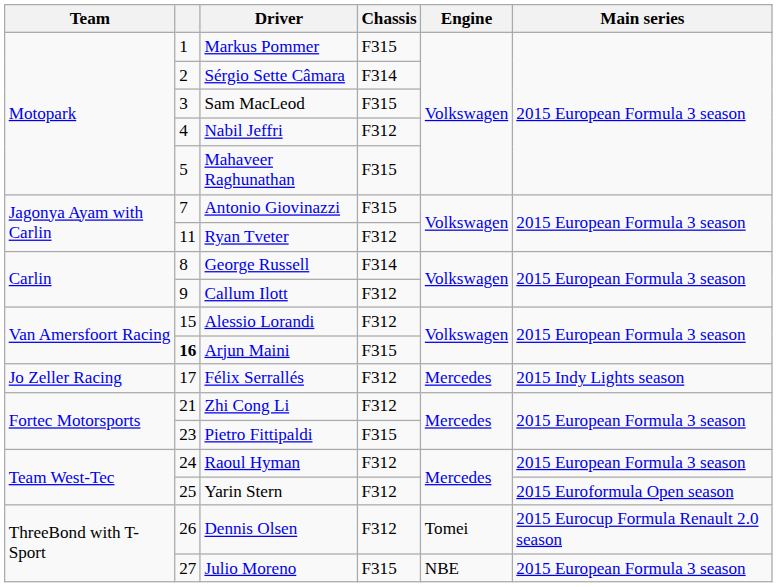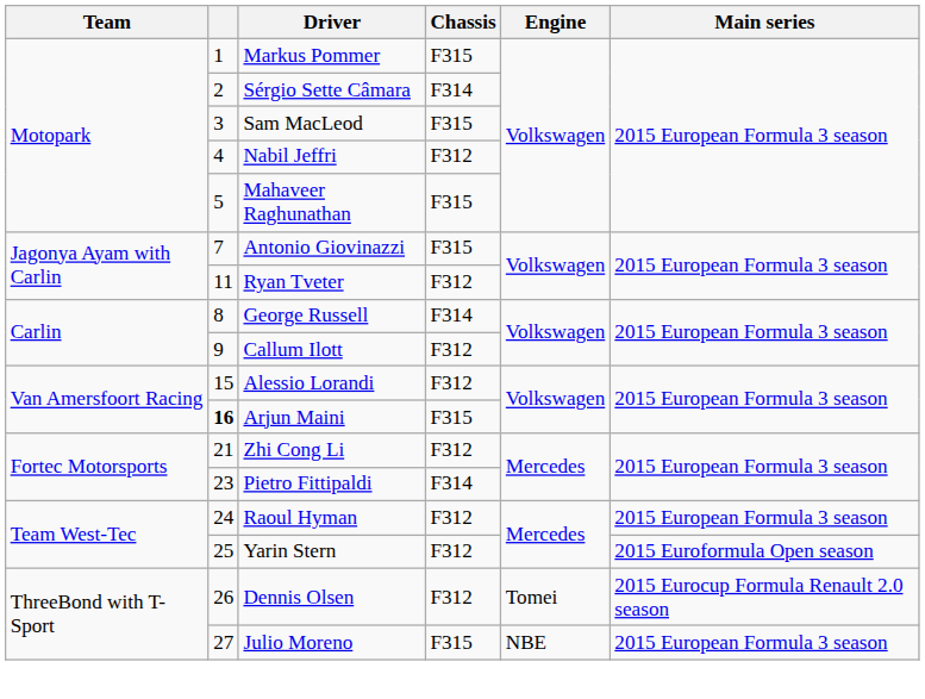 <table class="wikitable" style="font-size: 85%;">
 <tr>
 <th>Team</th>
 <th></th>
 <th>Driver</th>
 <th>Chassis</th>
 <th>Engine</th>
 <th>Main series</th>
 </tr>
 <tr>
 <td rowspan=5> <a href='#'>Motopark</a></td>
 <td>1</td>
 <td> <a href='#'>Markus Pommer</a></td>
 <td>F315</td>
 <td rowspan=5><a href='#'>Volkswagen</a></td>
 <td rowspan=5><a href='#'>2015 European Formula 3 season</a></td>
 </tr>
 <tr>
 <td>2</td>
 <td> <a href='#'>Sérgio Sette Câmara</a></td>
 <td>F314</td>
 </tr>
 <tr>
 <td>3</td>
 <td> Sam MacLeod</td>
 <td>F315</td>
 </tr>
 <tr>
 <td>4</td>
 <td> <a href='#'>Nabil Jeffri</a></td>
 <td>F312</td>
 </tr>
 <tr>
 <td>5</td>
 <td> <a href='#'>Mahaveer Raghunathan</a></td>
 <td>F315</td>
 </tr>
 <tr>
 <td rowspan=2> <a href='#'>Jagonya Ayam with Carlin</a></td>
 <td>7</td>
 <td> <a href='#'>Antonio Giovinazzi</a></td>
 <td>F315</td>
 <td rowspan=2><a href='#'>Volkswagen</a></td>
 <td rowspan=2><a href='#'>2015 European Formula 3 season</a></td>
 </tr>
 <tr>
 <td>11</td>
 <td> <a href='#'>Ryan Tveter</a></td>
 <td>F312</td>
 </tr>
 <tr>
 <td rowspan=2> <a href='#'>Carlin</a></td>
 <td>8</td>
 <td> <a href='#'>George Russell</a></td>
 <td>F314</td>
 <td rowspan=2><a href='#'>Volkswagen</a></td>
 <td rowspan=2><a href='#'>2015 European Formula 3 season</a></td>
 </tr>
 <tr>
 <td>9</td>
 <td> <a href='#'>Callum Ilott</a></td>
 <td>F312</td>
 </tr>
 <tr>
 <td rowspan=2> <a href='#'>Van Amersfoort Racing</a></td>
 <td>15</td>
 <td> <a href='#'>Alessio Lorandi</a></td>
 <td>F312</td>
 <td rowspan=2><a href='#'>Volkswagen</a></td>
 <td rowspan=2><a href='#'>2015 European Formula 3 season</a></td>
 </tr>
 <tr>
 <td><strong>16</strong></td>
 <td> <a href='#'>Arjun Maini</a></td>
 <td>F315</td>
 </tr>
 <tr>
-<td> <a href='#'>Jo Zeller Racing</a></td>
-<td>17</td>
-<td> <a href='#'>Félix Serrallés</a></td>
-<td>F312</td>
-<td><a href='#'>Mercedes</a></td>
-<td><a href='#'>2015 Indy Lights season</a></td>
-</tr>
-<tr>
 <td rowspan=2> <a href='#'>Fortec Motorsports</a></td>
 <td>21</td>
 <td> <a href='#'>Zhi Cong Li</a></td>
 <td>F312</td>
 <td rowspan=2><a href='#'>Mercedes</a></td>
 <td rowspan=2><a href='#'>2015 European Formula 3 season</a></td>
 </tr>
 <tr>
 <td>23</td>
 <td> <a href='#'>Pietro Fittipaldi</a></td>
-<td>F315</td>
+<td>F314</td>
 </tr>
 <tr>
 <td rowspan=2> <a href='#'>Team West-Tec</a></td>
 <td>24</td>
 <td> <a href='#'>Raoul Hyman</a></td>
 <td>F312</td>
 <td rowspan=2><a href='#'>Mercedes</a></td>
 <td><a href='#'>2015 European Formula 3 season</a></td>
 </tr>
 <tr>
 <td>25</td>
 <td> Yarin Stern</td>
 <td>F312</td>
 <td><a href='#'>2015 Euroformula Open season</a></td>
 </tr>
 <tr>
 <td rowspan=2> ThreeBond with T-Sport</td>
 <td>26</td>
 <td> <a href='#'>Dennis Olsen</a></td>
 <td>F312</td>
 <td>Tomei</td>
 <td><a href='#'>2015 Eurocup Formula Renault 2.0 season</a></td>
 </tr>
 <tr>
 <td>27</td>
 <td> <a href='#'>Julio Moreno</a></td>
 <td>F315</td>
 <td>NBE</td>
 <td><a href='#'>2015 European Formula 3 season</a></td>
 </tr>
 </table>
